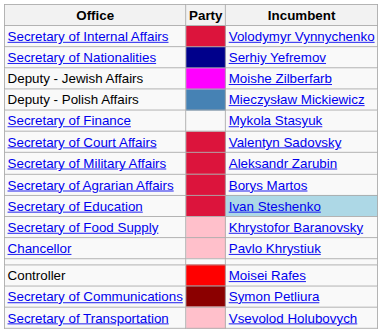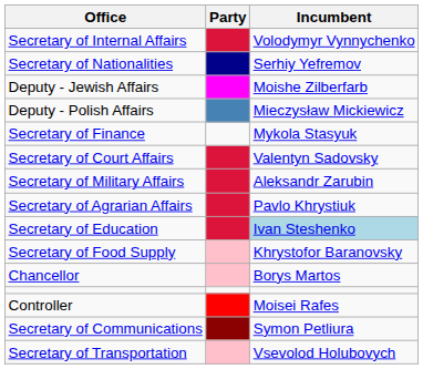 <table class="wikitable" style="font-size: 95%;">
 <tr>
 <th>Office</th>
 <th>Party</th>
 <th>Incumbent</th>
 </tr>
 <tr>
 <td><a href='#'>Secretary of Internal Affairs</a></td>
 <td style="background:crimson"></td>
 <td><a href='#'>Volodymyr Vynnychenko</a></td>
 </tr>
 <tr>
 <td><a href='#'>Secretary of Nationalities</a></td>
 <td style="background:darkblue"></td>
 <td><a href='#'>Serhiy Yefremov</a></td>
 </tr>
 <tr>
 <td>Deputy - Jewish Affairs</td>
 <td style="background:magenta"></td>
 <td><a href='#'>Moishe Zilberfarb</a></td>
 </tr>
 <tr>
 <td>Deputy - Polish Affairs</td>
 <td style="background:steelblue"></td>
 <td><a href='#'>Mieczysław Mickiewicz</a></td>
 </tr>
 <tr>
 <td><a href='#'>Secretary of Finance</a></td>
 <td style="background:none"></td>
 <td><a href='#'>Mykola Stasyuk</a></td>
 </tr>
 <tr>
 <td><a href='#'>Secretary of Court Affairs</a></td>
 <td style="background:crimson"></td>
 <td><a href='#'>Valentyn Sadovsky</a></td>
 </tr>
 <tr>
 <td><a href='#'>Secretary of Military Affairs</a></td>
 <td style="background:crimson"></td>
 <td><a href='#'>Aleksandr Zarubin</a></td>
 </tr>
 <tr>
 <td><a href='#'>Secretary of Agrarian Affairs</a></td>
 <td style="background:crimson"></td>
-<td><a href='#'>Borys Martos</a></td>
+<td><a href='#'>Pavlo Khrystiuk</a></td>
 </tr>
 <tr>
 <td><a href='#'>Secretary of Education</a></td>
 <td style="background:crimson"></td>
 <td style="background: lightblue;"><a href='#'>Ivan Steshenko</a></td>
 </tr>
 <tr>
 <td><a href='#'>Secretary of Food Supply</a></td>
 <td style="background:pink"></td>
 <td><a href='#'>Khrystofor Baranovsky</a></td>
 </tr>
 <tr>
 <td><a href='#'>Chancellor</a></td>
 <td style="background:pink"></td>
-<td><a href='#'>Pavlo Khrystiuk</a></td>
+<td><a href='#'>Borys Martos</a></td>
 </tr>
 <tr>
 <td></td>
 <td></td>
 </tr>
 <tr>
 <td>Controller</td>
 <td style="background:red"></td>
 <td><a href='#'>Moisei Rafes</a></td>
 </tr>
 <tr>
 <td><a href='#'>Secretary of Communications</a></td>
 <td style="background:darkred"></td>
 <td><a href='#'>Symon Petliura</a></td>
 </tr>
 <tr>
 <td><a href='#'>Secretary of Transportation</a></td>
 <td style="background:pink"></td>
 <td><a href='#'>Vsevolod Holubovych</a></td>
 </tr>
 </table>
